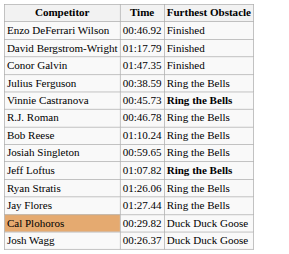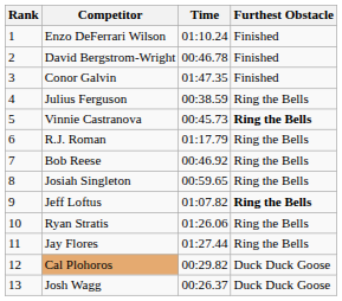 <table class="wikitable sortable mw-collapsible">
 <tr>
+<th width="5">Rank</th>
 <th>Competitor</th>
 <th>Time</th>
 <th>Furthest Obstacle</th>
 </tr>
 <tr>
+<td>1</td>
 <td>Enzo DeFerrari Wilson</td>
-<td>00:46.92</td>
+<td>01:10.24</td>
 <td>Finished</td>
 </tr>
 <tr>
+<td>2</td>
 <td>David Bergstrom-Wright</td>
-<td>01:17.79</td>
+<td>00:46.78</td>
 <td>Finished</td>
 </tr>
 <tr>
+<td>3</td>
 <td>Conor Galvin</td>
 <td>01:47.35</td>
 <td>Finished</td>
 </tr>
 <tr>
+<td>4</td>
 <td>Julius Ferguson</td>
 <td>00:38.59</td>
 <td>Ring the Bells</td>
 </tr>
 <tr>
+<td>5</td>
 <td>Vinnie Castranova</td>
 <td>00:45.73</td>
 <td><strong>Ring the Bells</strong></td>
 </tr>
 <tr>
+<td>6</td>
 <td>R.J. Roman</td>
-<td>00:46.78</td>
+<td>01:17.79</td>
 <td>Ring the Bells</td>
 </tr>
 <tr>
+<td>7</td>
 <td>Bob Reese</td>
-<td>01:10.24</td>
+<td>00:46.92</td>
 <td>Ring the Bells</td>
 </tr>
 <tr>
+<td>8</td>
 <td>Josiah Singleton</td>
 <td>00:59.65</td>
 <td>Ring the Bells</td>
 </tr>
 <tr>
+<td>9</td>
 <td>Jeff Loftus</td>
 <td>01:07.82</td>
 <td><strong>Ring the Bells</strong></td>
 </tr>
 <tr>
+<td>10</td>
 <td>Ryan Stratis</td>
 <td>01:26.06</td>
 <td>Ring the Bells</td>
 </tr>
 <tr>
+<td>11</td>
 <td>Jay Flores</td>
 <td>01:27.44</td>
 <td>Ring the Bells</td>
 </tr>
 <tr>
+<td>12</td>
 <td style="background-color:#E5AA70">Cal Plohoros</td>
 <td>00:29.82</td>
 <td>Duck Duck Goose</td>
 </tr>
 <tr>
+<td>13</td>
 <td>Josh Wagg</td>
 <td>00:26.37</td>
 <td>Duck Duck Goose</td>
 </tr>
 </table>
